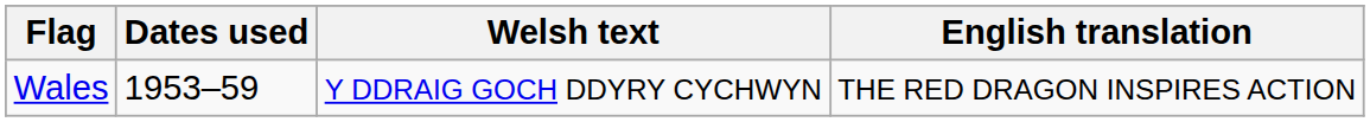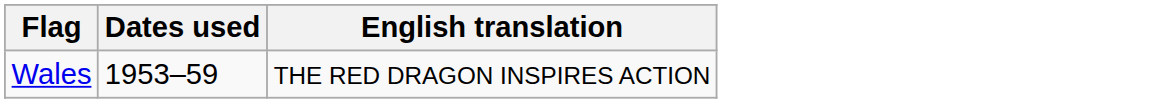 <table class="wikitable sortable noresize">
 <tr>
 <th>Flag</th>
 <th>Dates used</th>
-<th>Welsh text</th>
 <th>English translation</th>
 </tr>
 <tr>
 <td> <a href='#'>Wales</a></td>
 <td>1953–59</td>
-<td><small><a href='#'>Y DDRAIG GOCH</a> DDYRY CYCHWYN</small></td>
 <td><small>THE RED DRAGON INSPIRES ACTION</small></td>
 </tr>
 </table>
